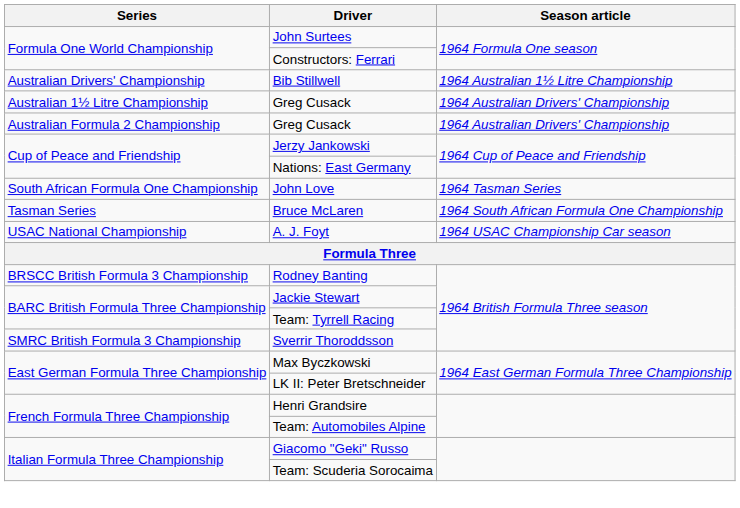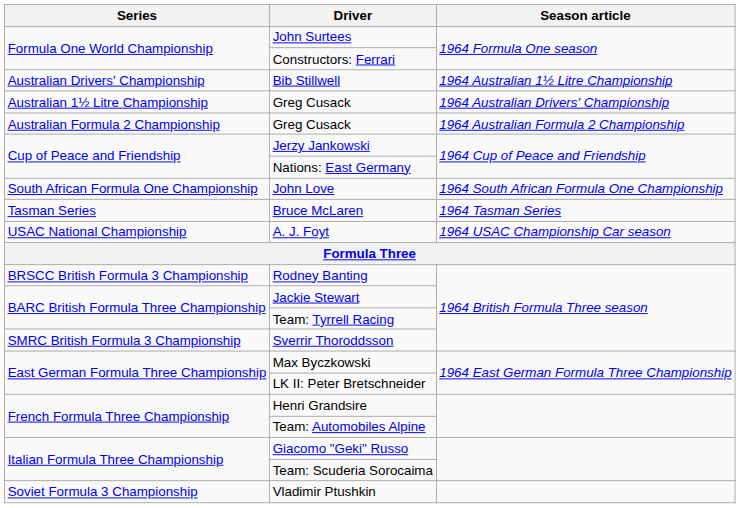 <table class="wikitable" style="font-size: 87%;">
 <tr>
 <th>Series</th>
 <th>Driver</th>
 <th>Season article</th>
 </tr>
 <tr>
 <td rowspan=2><a href='#'>Formula One World Championship</a></td>
 <td> <a href='#'>John Surtees</a></td>
 <td rowspan=2><em><a href='#'>1964 Formula One season</a></em></td>
 </tr>
 <tr>
 <td>Constructors:  <a href='#'>Ferrari</a></td>
 </tr>
 <tr>
 <td><a href='#'>Australian Drivers' Championship</a></td>
 <td> <a href='#'>Bib Stillwell</a></td>
 <td><em><a href='#'>1964 Australian 1½ Litre Championship</a></em></td>
 </tr>
 <tr>
 <td><a href='#'>Australian 1½ Litre Championship</a></td>
 <td> Greg Cusack</td>
 <td><em><a href='#'>1964 Australian Drivers' Championship</a></em></td>
 </tr>
 <tr>
 <td><a href='#'>Australian Formula 2 Championship</a></td>
 <td> Greg Cusack</td>
-<td><em><a href='#'>1964 Australian Drivers' Championship</a></em></td>
+<td><em><a href='#'>1964 Australian Formula 2 Championship</a></em></td>
 </tr>
 <tr>
 <td rowspan=2><a href='#'>Cup of Peace and Friendship</a></td>
 <td> <a href='#'>Jerzy Jankowski</a></td>
 <td rowspan=2><em><a href='#'>1964 Cup of Peace and Friendship</a></em></td>
 </tr>
 <tr>
 <td>Nations:  <a href='#'>East Germany</a></td>
 </tr>
 <tr>
 <td><a href='#'>South African Formula One Championship</a></td>
 <td> <a href='#'>John Love</a></td>
-<td><em><a href='#'>1964 Tasman Series</a></em></td>
+<td><em><a href='#'>1964 South African Formula One Championship</a></em></td>
 </tr>
 <tr>
 <td><a href='#'>Tasman Series</a></td>
 <td> <a href='#'>Bruce McLaren</a></td>
-<td><em><a href='#'>1964 South African Formula One Championship</a></em></td>
+<td><em><a href='#'>1964 Tasman Series</a></em></td>
 </tr>
 <tr>
 <td><a href='#'>USAC National Championship</a></td>
 <td> <a href='#'>A. J. Foyt</a></td>
 <td><em><a href='#'>1964 USAC Championship Car season</a></em></td>
 </tr>
 <tr>
 <th colspan=3><a href='#'>Formula Three</a></th>
 </tr>
 <tr>
 <td><a href='#'>BRSCC British Formula 3 Championship</a></td>
 <td> <a href='#'>Rodney Banting</a></td>
 <td rowspan=4><em><a href='#'>1964 British Formula Three season</a></em></td>
 </tr>
 <tr>
 <td rowspan="2"><a href='#'>BARC British Formula Three Championship</a></td>
 <td> <a href='#'>Jackie Stewart</a></td>
 </tr>
 <tr>
 <td>Team:  <a href='#'>Tyrrell Racing</a></td>
 </tr>
 <tr>
 <td><a href='#'>SMRC British Formula 3 Championship</a></td>
 <td> <a href='#'>Sverrir Thoroddsson</a></td>
 </tr>
 <tr>
 <td rowspan=2><a href='#'>East German Formula Three Championship</a></td>
 <td> Max Byczkowski</td>
 <td rowspan=2><em><a href='#'>1964 East German Formula Three Championship</a></em></td>
 </tr>
 <tr>
 <td>LK II:  Peter Bretschneider</td>
 </tr>
 <tr>
 <td rowspan="2"><a href='#'>French Formula Three Championship</a></td>
 <td> Henri Grandsire</td>
 <td rowspan="2"></td>
 </tr>
 <tr>
 <td>Team:  <a href='#'>Automobiles Alpine</a></td>
 </tr>
 <tr>
 <td rowspan="2"><a href='#'>Italian Formula Three Championship</a></td>
 <td> <a href='#'>Giacomo "Geki" Russo</a></td>
 <td rowspan="2"></td>
 </tr>
 <tr>
 <td>Team:  Scuderia Sorocaima</td>
 </tr>
+<tr>
+<td><a href='#'>Soviet Formula 3 Championship</a></td>
+<td> Vladimir Ptushkin</td>
+<td></td>
+</tr>
 </table>
